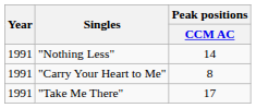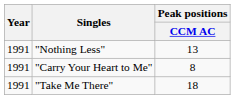 <table class="wikitable">
 <tr>
 <th rowspan="2">Year</th>
 <th rowspan="2">Singles</th>
 <th colspan="2">Peak positions</th>
 </tr>
 <tr>
 <th><a href='#'>CCM AC</a></th>
 </tr>
 <tr>
 <td>1991</td>
 <td>"Nothing Less"</td>
-<td align="center">14</td>
+<td align="center">13</td>
 </tr>
 <tr>
 <td>1991</td>
 <td>"Carry Your Heart to Me"</td>
 <td align="center">8</td>
 </tr>
 <tr>
 <td>1991</td>
 <td>"Take Me There"</td>
-<td align="center">17</td>
+<td align="center">18</td>
 </tr>
 </table>
